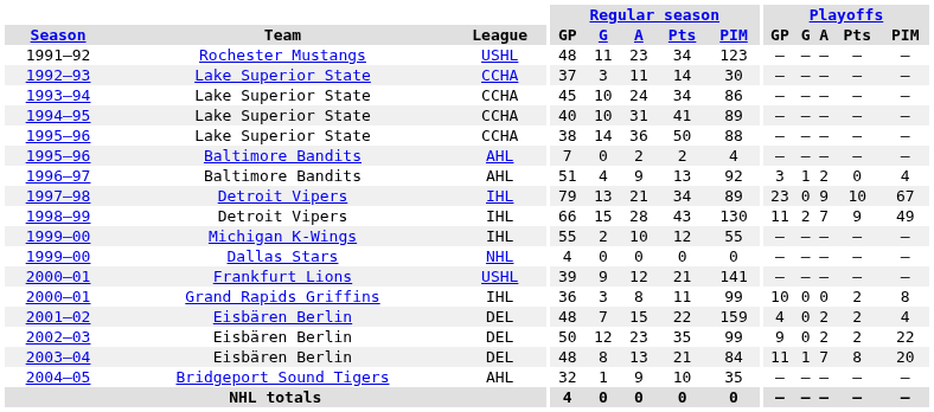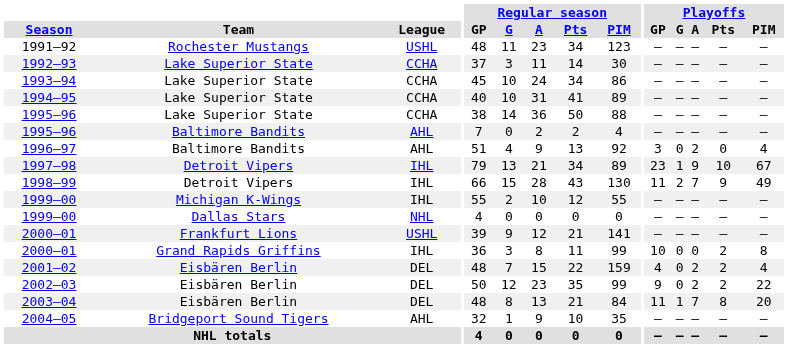 <table border="0" cellpadding="1" cellspacing="0" style="text-align:center; width:60em">
 <tr bgcolor="#e0e0e0">
 <th colspan="3" bgcolor="#ffffff"></th>
 <th rowspan="99" bgcolor="#ffffff"></th>
 <th colspan="5"><a href='#'>Regular season</a></th>
 <th rowspan="99" bgcolor="#ffffff"></th>
 <th colspan="5"><a href='#'>Playoffs</a></th>
 </tr>
 <tr bgcolor="#e0e0e0">
 <th><a href='#'>Season</a></th>
 <th>Team</th>
 <th>League</th>
 <th>GP</th>
 <th><a href='#'>G</a></th>
 <th><a href='#'>A</a></th>
 <th><a href='#'>Pts</a></th>
 <th><a href='#'>PIM</a></th>
 <th>GP</th>
 <th>G</th>
 <th>A</th>
 <th>Pts</th>
 <th>PIM</th>
 </tr>
 <tr>
 <td>1991–92</td>
 <td><a href='#'>Rochester Mustangs</a></td>
 <td><a href='#'>USHL</a></td>
 <td>48</td>
 <td>11</td>
 <td>23</td>
 <td>34</td>
 <td>123</td>
 <td>—</td>
 <td>—</td>
 <td>—</td>
 <td>—</td>
 <td>—</td>
 </tr>
 <tr bgcolor="#f0f0f0">
 <td><a href='#'>1992–93</a></td>
 <td><a href='#'>Lake Superior State</a></td>
 <td><a href='#'>CCHA</a></td>
 <td>37</td>
 <td>3</td>
 <td>11</td>
 <td>14</td>
 <td>30</td>
 <td>—</td>
 <td>—</td>
 <td>—</td>
 <td>—</td>
 <td>—</td>
 </tr>
 <tr>
 <td><a href='#'>1993–94</a></td>
 <td>Lake Superior State</td>
 <td>CCHA</td>
 <td>45</td>
 <td>10</td>
 <td>24</td>
 <td>34</td>
 <td>86</td>
 <td>—</td>
 <td>—</td>
 <td>—</td>
 <td>—</td>
 <td>—</td>
 </tr>
 <tr bgcolor="#f0f0f0">
 <td><a href='#'>1994–95</a></td>
 <td>Lake Superior State</td>
 <td>CCHA</td>
 <td>40</td>
 <td>10</td>
 <td>31</td>
 <td>41</td>
 <td>89</td>
 <td>—</td>
 <td>—</td>
 <td>—</td>
 <td>—</td>
 <td>—</td>
 </tr>
 <tr>
 <td><a href='#'>1995–96</a></td>
 <td>Lake Superior State</td>
 <td>CCHA</td>
 <td>38</td>
 <td>14</td>
 <td>36</td>
 <td>50</td>
 <td>88</td>
 <td>—</td>
 <td>—</td>
 <td>—</td>
 <td>—</td>
 <td>—</td>
 </tr>
 <tr bgcolor="#f0f0f0">
 <td><a href='#'>1995–96</a></td>
 <td><a href='#'>Baltimore Bandits</a></td>
 <td><a href='#'>AHL</a></td>
 <td>7</td>
 <td>0</td>
 <td>2</td>
 <td>2</td>
 <td>4</td>
 <td>—</td>
 <td>—</td>
 <td>—</td>
 <td>—</td>
 <td>—</td>
 </tr>
 <tr>
 <td><a href='#'>1996–97</a></td>
 <td>Baltimore Bandits</td>
 <td>AHL</td>
 <td>51</td>
 <td>4</td>
 <td>9</td>
 <td>13</td>
 <td>92</td>
 <td>3</td>
-<td>1</td>
+<td>0</td>
 <td>2</td>
 <td>0</td>
 <td>4</td>
 </tr>
 <tr bgcolor="#f0f0f0">
 <td><a href='#'>1997–98</a></td>
 <td><a href='#'>Detroit Vipers</a></td>
 <td><a href='#'>IHL</a></td>
 <td>79</td>
 <td>13</td>
 <td>21</td>
 <td>34</td>
 <td>89</td>
 <td>23</td>
-<td>0</td>
+<td>1</td>
 <td>9</td>
 <td>10</td>
 <td>67</td>
 </tr>
 <tr>
 <td><a href='#'>1998–99</a></td>
 <td>Detroit Vipers</td>
 <td>IHL</td>
 <td>66</td>
 <td>15</td>
 <td>28</td>
 <td>43</td>
 <td>130</td>
 <td>11</td>
 <td>2</td>
 <td>7</td>
 <td>9</td>
 <td>49</td>
 </tr>
 <tr bgcolor="#f0f0f0">
 <td><a href='#'>1999–00</a></td>
 <td><a href='#'>Michigan K-Wings</a></td>
 <td>IHL</td>
 <td>55</td>
 <td>2</td>
 <td>10</td>
 <td>12</td>
 <td>55</td>
 <td>—</td>
 <td>—</td>
 <td>—</td>
 <td>—</td>
 <td>—</td>
 </tr>
 <tr>
 <td><a href='#'>1999–00</a></td>
 <td><a href='#'>Dallas Stars</a></td>
 <td><a href='#'>NHL</a></td>
 <td>4</td>
 <td>0</td>
 <td>0</td>
 <td>0</td>
 <td>0</td>
 <td>—</td>
 <td>—</td>
 <td>—</td>
 <td>—</td>
 <td>—</td>
 </tr>
 <tr bgcolor="#f0f0f0">
 <td><a href='#'>2000–01</a></td>
 <td><a href='#'>Frankfurt Lions</a></td>
 <td><a href='#'>USHL</a></td>
 <td>39</td>
 <td>9</td>
 <td>12</td>
 <td>21</td>
 <td>141</td>
 <td>—</td>
 <td>—</td>
 <td>—</td>
 <td>—</td>
 <td>—</td>
 </tr>
 <tr>
 <td><a href='#'>2000–01</a></td>
 <td><a href='#'>Grand Rapids Griffins</a></td>
 <td>IHL</td>
 <td>36</td>
 <td>3</td>
 <td>8</td>
 <td>11</td>
 <td>99</td>
 <td>10</td>
 <td>0</td>
 <td>0</td>
 <td>2</td>
 <td>8</td>
 </tr>
 <tr bgcolor="#f0f0f0">
 <td><a href='#'>2001–02</a></td>
 <td><a href='#'>Eisbären Berlin</a></td>
 <td>DEL</td>
 <td>48</td>
 <td>7</td>
 <td>15</td>
 <td>22</td>
 <td>159</td>
 <td>4</td>
 <td>0</td>
 <td>2</td>
 <td>2</td>
 <td>4</td>
 </tr>
 <tr>
 <td><a href='#'>2002–03</a></td>
 <td>Eisbären Berlin</td>
 <td>DEL</td>
 <td>50</td>
 <td>12</td>
 <td>23</td>
 <td>35</td>
 <td>99</td>
 <td>9</td>
 <td>0</td>
 <td>2</td>
 <td>2</td>
 <td>22</td>
 </tr>
 <tr bgcolor="#f0f0f0">
 <td><a href='#'>2003–04</a></td>
 <td>Eisbären Berlin</td>
 <td>DEL</td>
 <td>48</td>
 <td>8</td>
 <td>13</td>
 <td>21</td>
 <td>84</td>
 <td>11</td>
 <td>1</td>
 <td>7</td>
 <td>8</td>
 <td>20</td>
 </tr>
 <tr>
 <td><a href='#'>2004–05</a></td>
 <td><a href='#'>Bridgeport Sound Tigers</a></td>
 <td>AHL</td>
 <td>32</td>
 <td>1</td>
 <td>9</td>
 <td>10</td>
 <td>35</td>
 <td>—</td>
 <td>—</td>
 <td>—</td>
 <td>—</td>
 <td>—</td>
 </tr>
 <tr bgcolor="#e0e0e0">
 <th colspan="3">NHL totals</th>
 <th>4</th>
 <th>0</th>
 <th>0</th>
 <th>0</th>
 <th>0</th>
 <th>—</th>
 <th>—</th>
 <th>—</th>
 <th>—</th>
 <th>—</th>
 </tr>
 </table>
